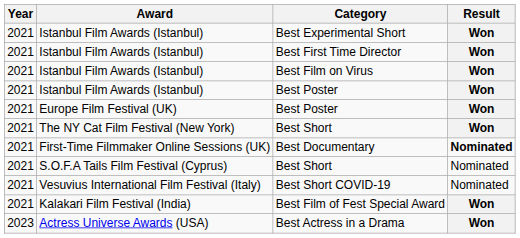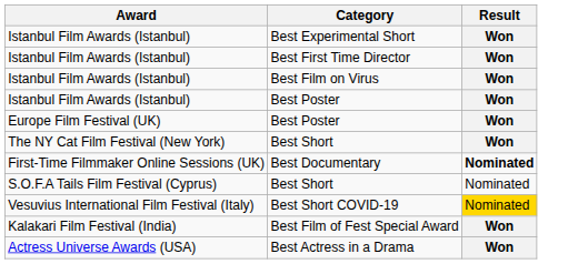 <table class="wikitable">
 <tr>
-<th>Year</th>
 <th>Award</th>
 <th>Category</th>
 <th>Result</th>
 </tr>
 <tr>
-<td>2021</td>
 <td>Istanbul Film Awards (Istanbul)</td>
 <td>Best Experimental Short</td>
 <th>Won</th>
 </tr>
 <tr>
-<td>2021</td>
 <td>Istanbul Film Awards (Istanbul)</td>
 <td>Best First Time Director</td>
 <th>Won</th>
 </tr>
 <tr>
-<td>2021</td>
 <td>Istanbul Film Awards (Istanbul)</td>
 <td>Best Film on Virus</td>
 <th>Won</th>
 </tr>
 <tr>
-<td>2021</td>
 <td>Istanbul Film Awards (Istanbul)</td>
 <td>Best Poster</td>
 <th>Won</th>
 </tr>
 <tr>
-<td>2021</td>
 <td>Europe Film Festival (UK)</td>
 <td>Best Poster</td>
 <th>Won</th>
 </tr>
 <tr>
-<td>2021</td>
 <td>The NY Cat Film Festival (New York)</td>
 <td>Best Short</td>
 <th>Won</th>
 </tr>
 <tr>
-<td>2021</td>
 <td>First-Time Filmmaker Online Sessions (UK)</td>
 <td>Best Documentary</td>
 <td><strong>Nominated</strong></td>
 </tr>
 <tr>
-<td>2021</td>
 <td>S.O.F.A Tails Film Festival (Cyprus)</td>
 <td>Best Short</td>
 <td>Nominated</td>
 </tr>
 <tr>
-<td>2021</td>
 <td>Vesuvius International Film Festival (Italy)</td>
 <td>Best Short COVID-19</td>
-<td>Nominated</td>
+<td style="background: gold;">Nominated</td>
 </tr>
 <tr>
-<td>2021</td>
 <td>Kalakari Film Festival (India)</td>
 <td>Best Film of Fest Special Award</td>
 <th><strong>Won</strong></th>
 </tr>
 <tr>
-<td>2023</td>
 <td><a href='#'>Actress Universe Awards</a> (USA)</td>
 <td>Best Actress in a Drama</td>
 <th>Won</th>
 </tr>
 </table>
